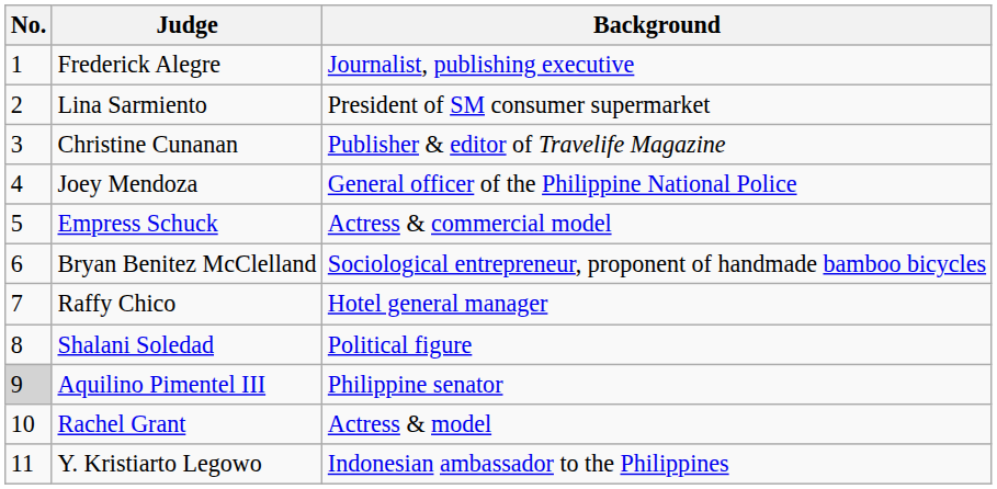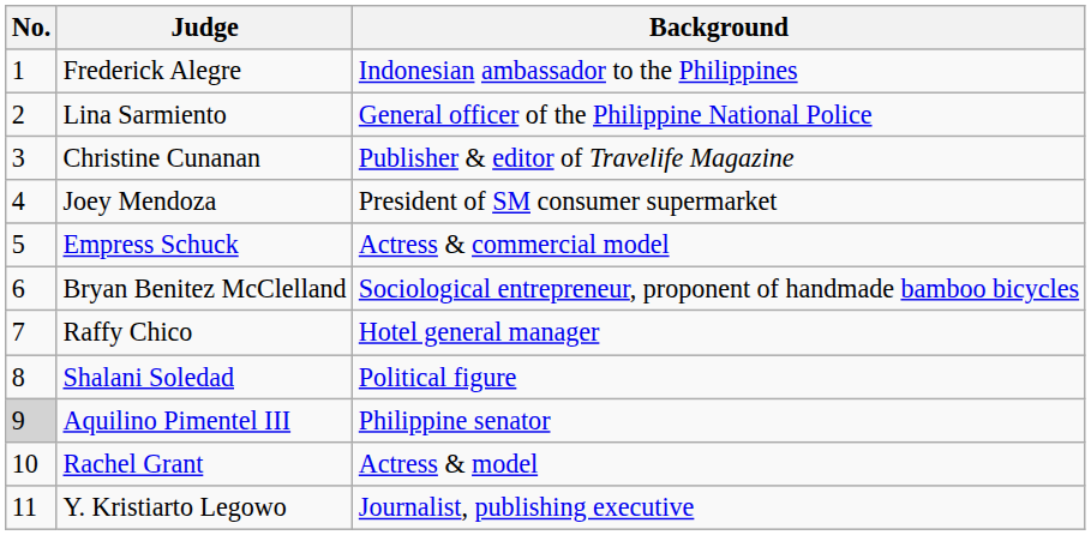 <table class="wikitable sortable" style="font-size: 95%;">
 <tr>
 <th>No.</th>
 <th>Judge</th>
 <th>Background</th>
 </tr>
 <tr>
 <td>1</td>
 <td>Frederick Alegre</td>
-<td><a href='#'>Journalist</a>, <a href='#'>publishing executive</a></td>
+<td><a href='#'>Indonesian</a> <a href='#'>ambassador</a> to the <a href='#'>Philippines</a></td>
 </tr>
 <tr>
 <td>2</td>
 <td>Lina Sarmiento</td>
-<td>President of <a href='#'>SM</a> consumer supermarket</td>
+<td><a href='#'>General officer</a> of the <a href='#'>Philippine National Police</a></td>
 </tr>
 <tr>
 <td>3</td>
 <td>Christine Cunanan</td>
 <td><a href='#'>Publisher</a> & <a href='#'>editor</a> of <em>Travelife Magazine</em></td>
 </tr>
 <tr>
 <td>4</td>
 <td>Joey Mendoza</td>
-<td><a href='#'>General officer</a> of the <a href='#'>Philippine National Police</a></td>
+<td>President of <a href='#'>SM</a> consumer supermarket</td>
 </tr>
 <tr>
 <td>5</td>
 <td><a href='#'>Empress Schuck</a></td>
 <td><a href='#'>Actress</a> & <a href='#'>commercial model</a></td>
 </tr>
 <tr>
 <td>6</td>
 <td>Bryan Benitez McClelland</td>
 <td><a href='#'>Sociological entrepreneur</a>, proponent of handmade <a href='#'>bamboo bicycles</a></td>
 </tr>
 <tr>
 <td>7</td>
 <td>Raffy Chico</td>
 <td><a href='#'>Hotel general manager</a></td>
 </tr>
 <tr>
 <td>8</td>
 <td><a href='#'>Shalani Soledad</a></td>
 <td><a href='#'>Political figure</a></td>
 </tr>
 <tr>
 <td style="background: lightgrey;">9</td>
 <td><a href='#'>Aquilino Pimentel III</a></td>
 <td><a href='#'>Philippine senator</a></td>
 </tr>
 <tr>
 <td>10</td>
 <td><a href='#'>Rachel Grant</a></td>
 <td><a href='#'>Actress</a> & <a href='#'>model</a></td>
 </tr>
 <tr>
 <td>11</td>
 <td>Y. Kristiarto Legowo</td>
-<td><a href='#'>Indonesian</a> <a href='#'>ambassador</a> to the <a href='#'>Philippines</a></td>
+<td><a href='#'>Journalist</a>, <a href='#'>publishing executive</a></td>
 </tr>
 </table>
